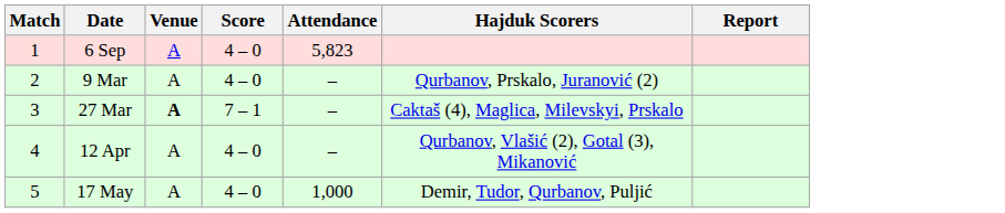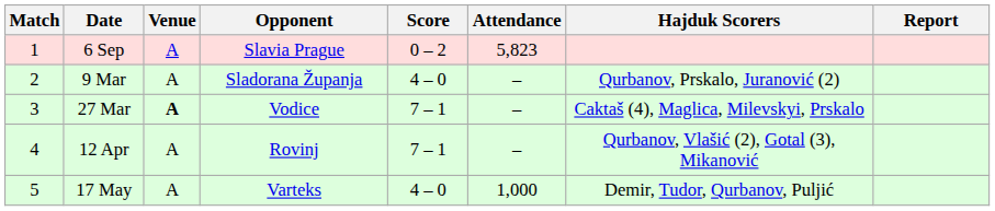 <table class="wikitable sortable" style="text-align: center; font-size:95%;">
 <tr>
 <th width="30">Match</th>
 <th width="60">Date<br></th>
 <th width="20">Venue<br></th>
+<th width="150">Opponent<br></th>
 <th width="60">Score<br></th>
 <th width="40">Attendance<br></th>
 <th width="250">Hajduk Scorers</th>
 <th width="90" class="unsortable">Report</th>
 </tr>
 <tr bgcolor="#ffdddd">
 <td>1</td>
 <td>6 Sep</td>
 <td><a href='#'>A</a> </td>
-<td>4 – 0</td>
+<td><a href='#'>Slavia Prague</a> </td>
+<td>0 – 2</td>
 <td>5,823</td>
 <td></td>
 <td></td>
 </tr>
 <tr bgcolor="#ddffdd">
 <td>2</td>
 <td>9 Mar</td>
 <td>A</td>
+<td><a href='#'>Sladorana Županja</a></td>
 <td>4 – 0</td>
 <td>–</td>
 <td><a href='#'>Qurbanov</a>, Prskalo, <a href='#'>Juranović</a> (2)</td>
 <td></td>
 </tr>
 <tr bgcolor="#ddffdd">
 <td>3</td>
 <td>27 Mar</td>
 <td><strong>A</strong></td>
+<td><a href='#'>Vodice</a></td>
 <td>7 – 1</td>
 <td>–</td>
 <td><a href='#'>Caktaš</a> (4), <a href='#'>Maglica</a>, <a href='#'>Milevskyi</a>, <a href='#'>Prskalo</a></td>
 <td></td>
 </tr>
 <tr bgcolor="#ddffdd">
 <td>4</td>
 <td>12 Apr</td>
 <td>A</td>
-<td>4 – 0</td>
+<td><a href='#'>Rovinj</a></td>
+<td>7 – 1</td>
 <td>–</td>
 <td><a href='#'>Qurbanov</a>, <a href='#'>Vlašić</a> (2), <a href='#'>Gotal</a> (3), <a href='#'>Mikanović</a></td>
 <td></td>
 </tr>
 <tr bgcolor="#ddffdd">
 <td>5</td>
 <td>17 May</td>
 <td>A</td>
+<td><a href='#'>Varteks</a></td>
 <td>4 – 0</td>
 <td>1,000</td>
 <td>Demir, <a href='#'>Tudor</a>, <a href='#'>Qurbanov</a>, Puljić</td>
 <td></td>
 </tr>
 </table>
